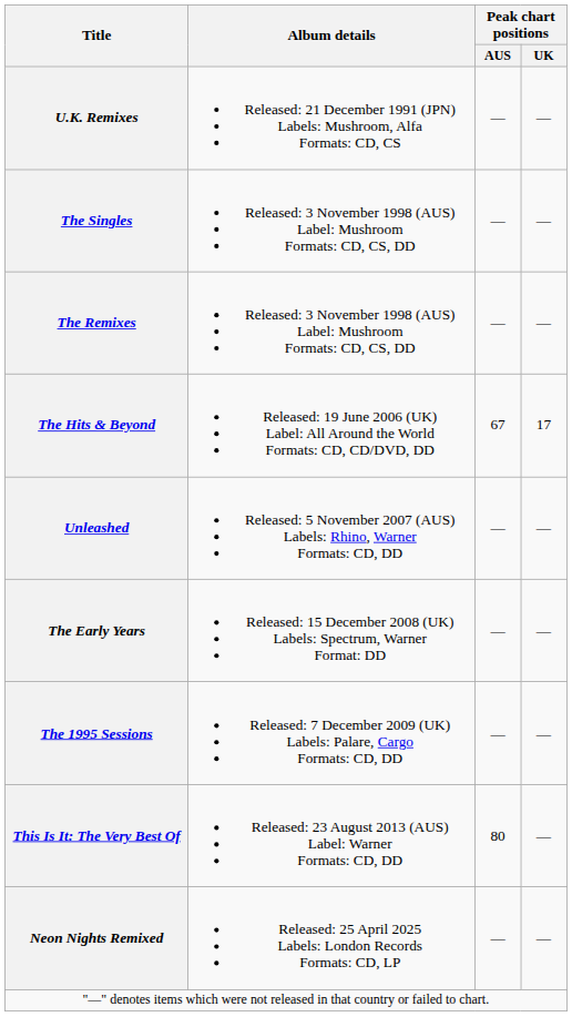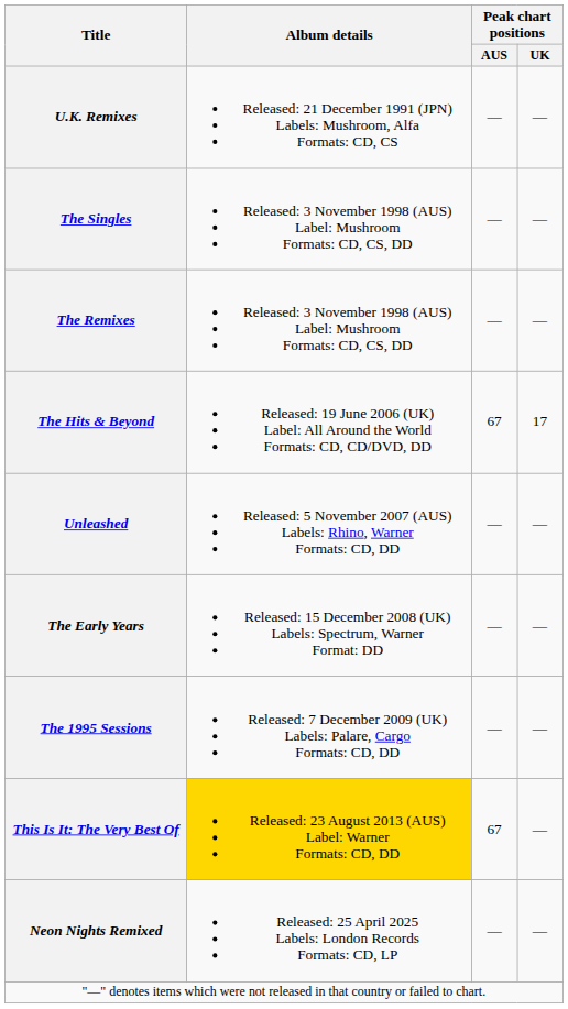 <table class="wikitable plainrowheaders" style="text-align:center;">
 <tr>
 <th scope="col" rowspan="2" style="width:12em;">Title</th>
 <th scope="col" rowspan="2" style="width:19em;">Album details</th>
 <th scope="col" colspan="2">Peak chart positions</th>
 </tr>
 <tr>
 <th scope="col" style="width:3em;font-size:90%;">AUS<br></th>
 <th scope="col" style="width:3em;font-size:90%;">UK<br></th>
 </tr>
 <tr>
 <th scope="row"><em>U.K. Remixes</em></th>
 <td><br><ul><li>Released: 21 December 1991 <span>(JPN)</span></li><li>Labels: Mushroom, Alfa</li><li>Formats: CD, CS</li></ul></td>
 <td>—</td>
 <td>—</td>
 </tr>
 <tr>
 <th scope="row"><em><a href='#'>The Singles</a></em></th>
 <td><br><ul><li>Released: 3 November 1998 <span>(AUS)</span></li><li>Label: Mushroom</li><li>Formats: CD, CS, DD</li></ul></td>
 <td>—</td>
 <td>—</td>
 </tr>
 <tr>
 <th scope="row"><em><a href='#'>The Remixes</a></em></th>
 <td><br><ul><li>Released: 3 November 1998 <span>(AUS)</span></li><li>Label: Mushroom</li><li>Formats: CD, CS, DD</li></ul></td>
 <td>—</td>
 <td>—</td>
 </tr>
 <tr>
 <th scope="row"><em><a href='#'>The Hits & Beyond</a></em></th>
 <td><br><ul><li>Released: 19 June 2006 <span>(UK)</span></li><li>Label: All Around the World</li><li>Formats: CD, CD/DVD, DD</li></ul></td>
 <td>67</td>
 <td>17</td>
 </tr>
 <tr>
 <th scope="row"><em><a href='#'>Unleashed</a></em></th>
 <td><br><ul><li>Released: 5 November 2007 <span>(AUS)</span></li><li>Labels: <a href='#'>Rhino</a>, <a href='#'>Warner</a></li><li>Formats: CD, DD</li></ul></td>
 <td>—</td>
 <td>—</td>
 </tr>
 <tr>
 <th scope="row"><em>The Early Years</em></th>
 <td><br><ul><li>Released: 15 December 2008 <span>(UK)</span></li><li>Labels: Spectrum, Warner</li><li>Format: DD</li></ul></td>
 <td>—</td>
 <td>—</td>
 </tr>
 <tr>
 <th scope="row"><em><a href='#'>The 1995 Sessions</a></em></th>
 <td><br><ul><li>Released: 7 December 2009 <span>(UK)</span></li><li>Labels: Palare, <a href='#'>Cargo</a></li><li>Formats: CD, DD</li></ul></td>
 <td>—</td>
 <td>—</td>
 </tr>
 <tr>
 <th scope="row"><em><a href='#'>This Is It: The Very Best Of</a></em></th>
-<td><br><ul><li>Released: 23 August 2013 <span>(AUS)</span></li><li>Label: Warner</li><li>Formats: CD, DD</li></ul></td>
-<td>80</td>
+<td style="background: gold;"><br><ul><li>Released: 23 August 2013 <span>(AUS)</span></li><li>Label: Warner</li><li>Formats: CD, DD</li></ul></td>
+<td>67</td>
 <td>—</td>
 </tr>
 <tr>
 <th scope="row"><em>Neon Nights Remixed</em></th>
 <td><br><ul><li>Released: 25 April 2025</li><li>Labels: London Records</li><li>Formats: CD, LP</li></ul></td>
 <td>—</td>
 <td>—</td>
 </tr>
 <tr>
 <td colspan="10" style="font-size:90%;">"—" denotes items which were not released in that country or failed to chart.</td>
 </tr>
 </table>
